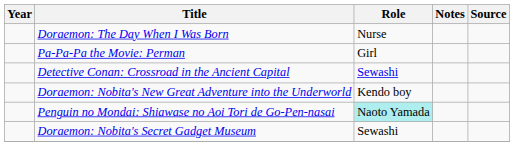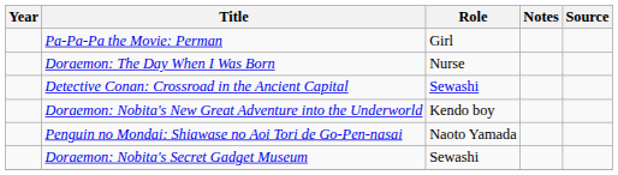 <table class="wikitable sortable plainrowheaders">
 <tr>
 <th>Year</th>
 <th>Title</th>
 <th>Role</th>
 <th class="unsortable">Notes</th>
 <th class="unsortable">Source</th>
 </tr>
 <tr>
 <td></td>
-<td><em><a href='#'>Doraemon: The Day When I Was Born</a></em></td>
-<td>Nurse</td>
+<td><em><a href='#'>Pa-Pa-Pa the Movie: Perman</a></em></td>
+<td>Girl</td>
 <td></td>
 <td></td>
 </tr>
 <tr>
 <td></td>
-<td><em><a href='#'>Pa-Pa-Pa the Movie: Perman</a></em></td>
-<td>Girl</td>
+<td><em><a href='#'>Doraemon: The Day When I Was Born</a></em></td>
+<td>Nurse</td>
 <td></td>
 <td></td>
 </tr>
 <tr>
 <td></td>
 <td><em><a href='#'>Detective Conan: Crossroad in the Ancient Capital</a></em></td>
 <td><a href='#'>Sewashi</a></td>
 <td></td>
 <td></td>
 </tr>
 <tr>
 <td></td>
 <td><em><a href='#'>Doraemon: Nobita's New Great Adventure into the Underworld</a></em></td>
 <td>Kendo boy</td>
 <td></td>
 <td></td>
 </tr>
 <tr>
 <td></td>
 <td><em><a href='#'>Penguin no Mondai: Shiawase no Aoi Tori de Go-Pen-nasai</a></em></td>
-<td style="background: paleturquoise;">Naoto Yamada</td>
+<td>Naoto Yamada</td>
 <td></td>
 <td></td>
 </tr>
 <tr>
 <td></td>
 <td><em><a href='#'>Doraemon: Nobita's Secret Gadget Museum</a></em></td>
 <td>Sewashi</td>
 <td></td>
 <td></td>
 </tr>
 <tr>
 </tr>
 </table>
